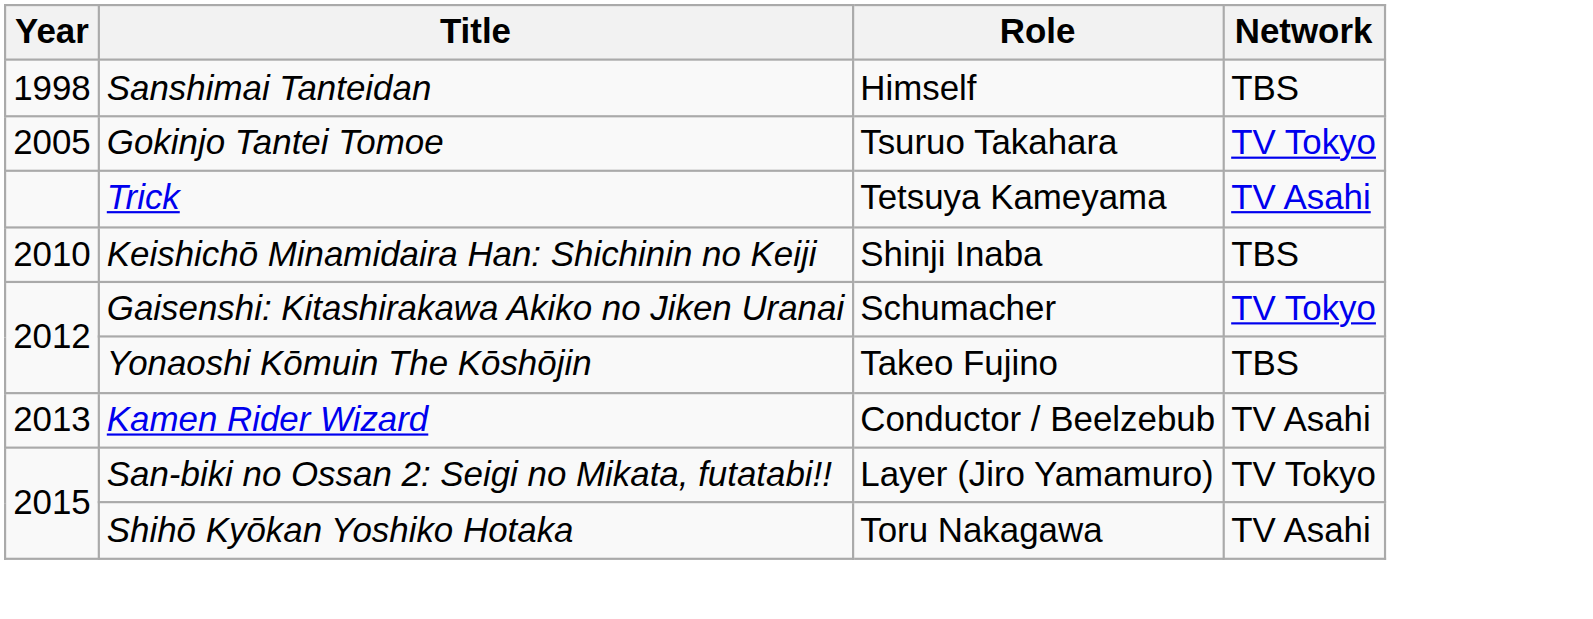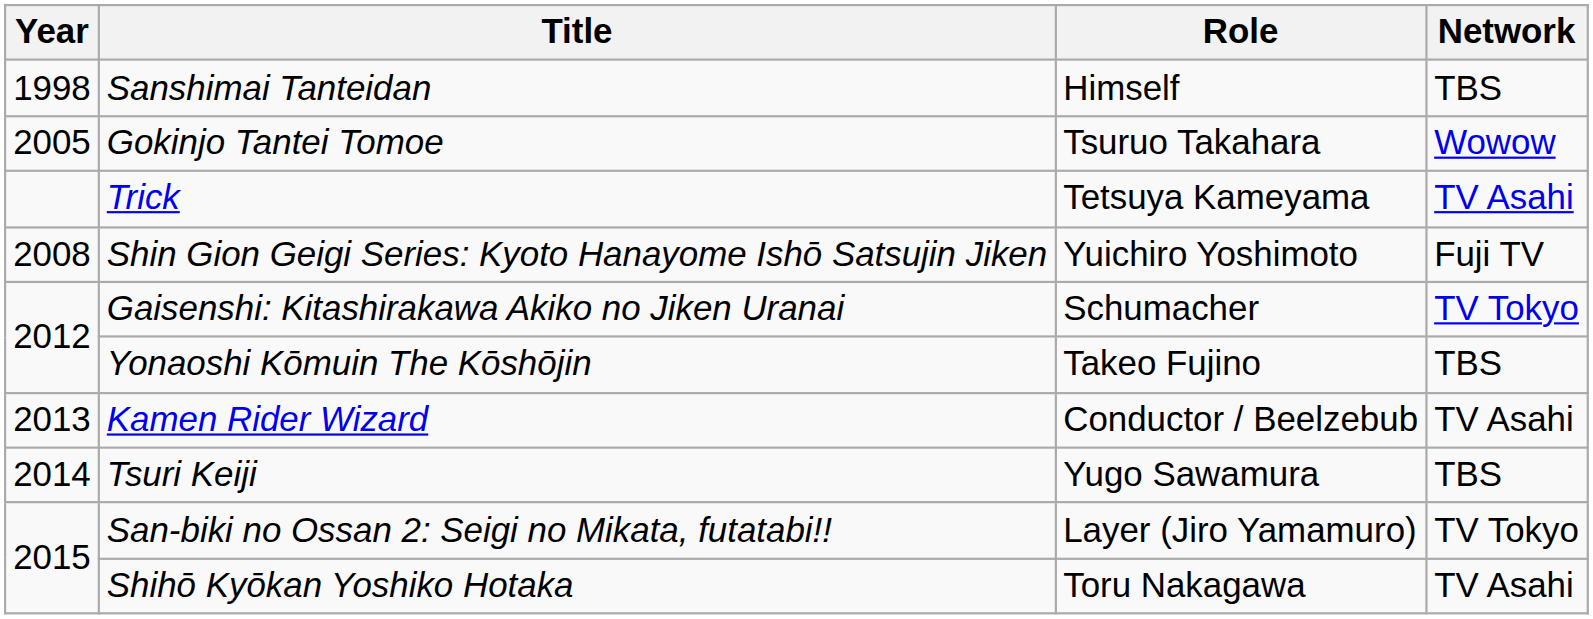 <table class="wikitable">
 <tr>
 <th>Year</th>
 <th>Title</th>
 <th>Role</th>
 <th>Network</th>
 </tr>
 <tr>
 <td>1998</td>
 <td><em>Sanshimai Tanteidan</em></td>
 <td>Himself</td>
 <td>TBS</td>
 </tr>
 <tr>
 <td>2005</td>
 <td><em>Gokinjo Tantei Tomoe</em></td>
 <td>Tsuruo Takahara</td>
-<td><a href='#'>TV Tokyo</a></td>
+<td><a href='#'>Wowow</a></td>
 </tr>
 <tr>
 <td></td>
 <td><em><a href='#'>Trick</a></em></td>
 <td>Tetsuya Kameyama</td>
 <td><a href='#'>TV Asahi</a></td>
 </tr>
 <tr>
-<td>2010</td>
-<td><em>Keishichō Minamidaira Han: Shichinin no Keiji</em></td>
-<td>Shinji Inaba</td>
-<td>TBS</td>
+<td>2008</td>
+<td><em>Shin Gion Geigi Series: Kyoto Hanayome Ishō Satsujin Jiken</em></td>
+<td>Yuichiro Yoshimoto</td>
+<td>Fuji TV</td>
 </tr>
 <tr>
 <td rowspan="2">2012</td>
 <td><em>Gaisenshi: Kitashirakawa Akiko no Jiken Uranai</em></td>
 <td>Schumacher</td>
 <td><a href='#'>TV Tokyo</a></td>
 </tr>
 <tr>
 <td><em>Yonaoshi Kōmuin The Kōshōjin</em></td>
 <td>Takeo Fujino</td>
 <td>TBS</td>
 </tr>
 <tr>
 <td>2013</td>
 <td><em><a href='#'>Kamen Rider Wizard</a></em></td>
 <td>Conductor / Beelzebub</td>
 <td>TV Asahi</td>
 </tr>
 <tr>
+<td>2014</td>
+<td><em>Tsuri Keiji</em></td>
+<td>Yugo Sawamura</td>
+<td>TBS</td>
+</tr>
+<tr>
 <td rowspan="2">2015</td>
 <td><em>San-biki no Ossan 2: Seigi no Mikata, futatabi!!</em></td>
 <td>Layer (Jiro Yamamuro)</td>
 <td>TV Tokyo</td>
 </tr>
 <tr>
 <td><em>Shihō Kyōkan Yoshiko Hotaka</em></td>
 <td>Toru Nakagawa</td>
 <td>TV Asahi</td>
 </tr>
 </table>
